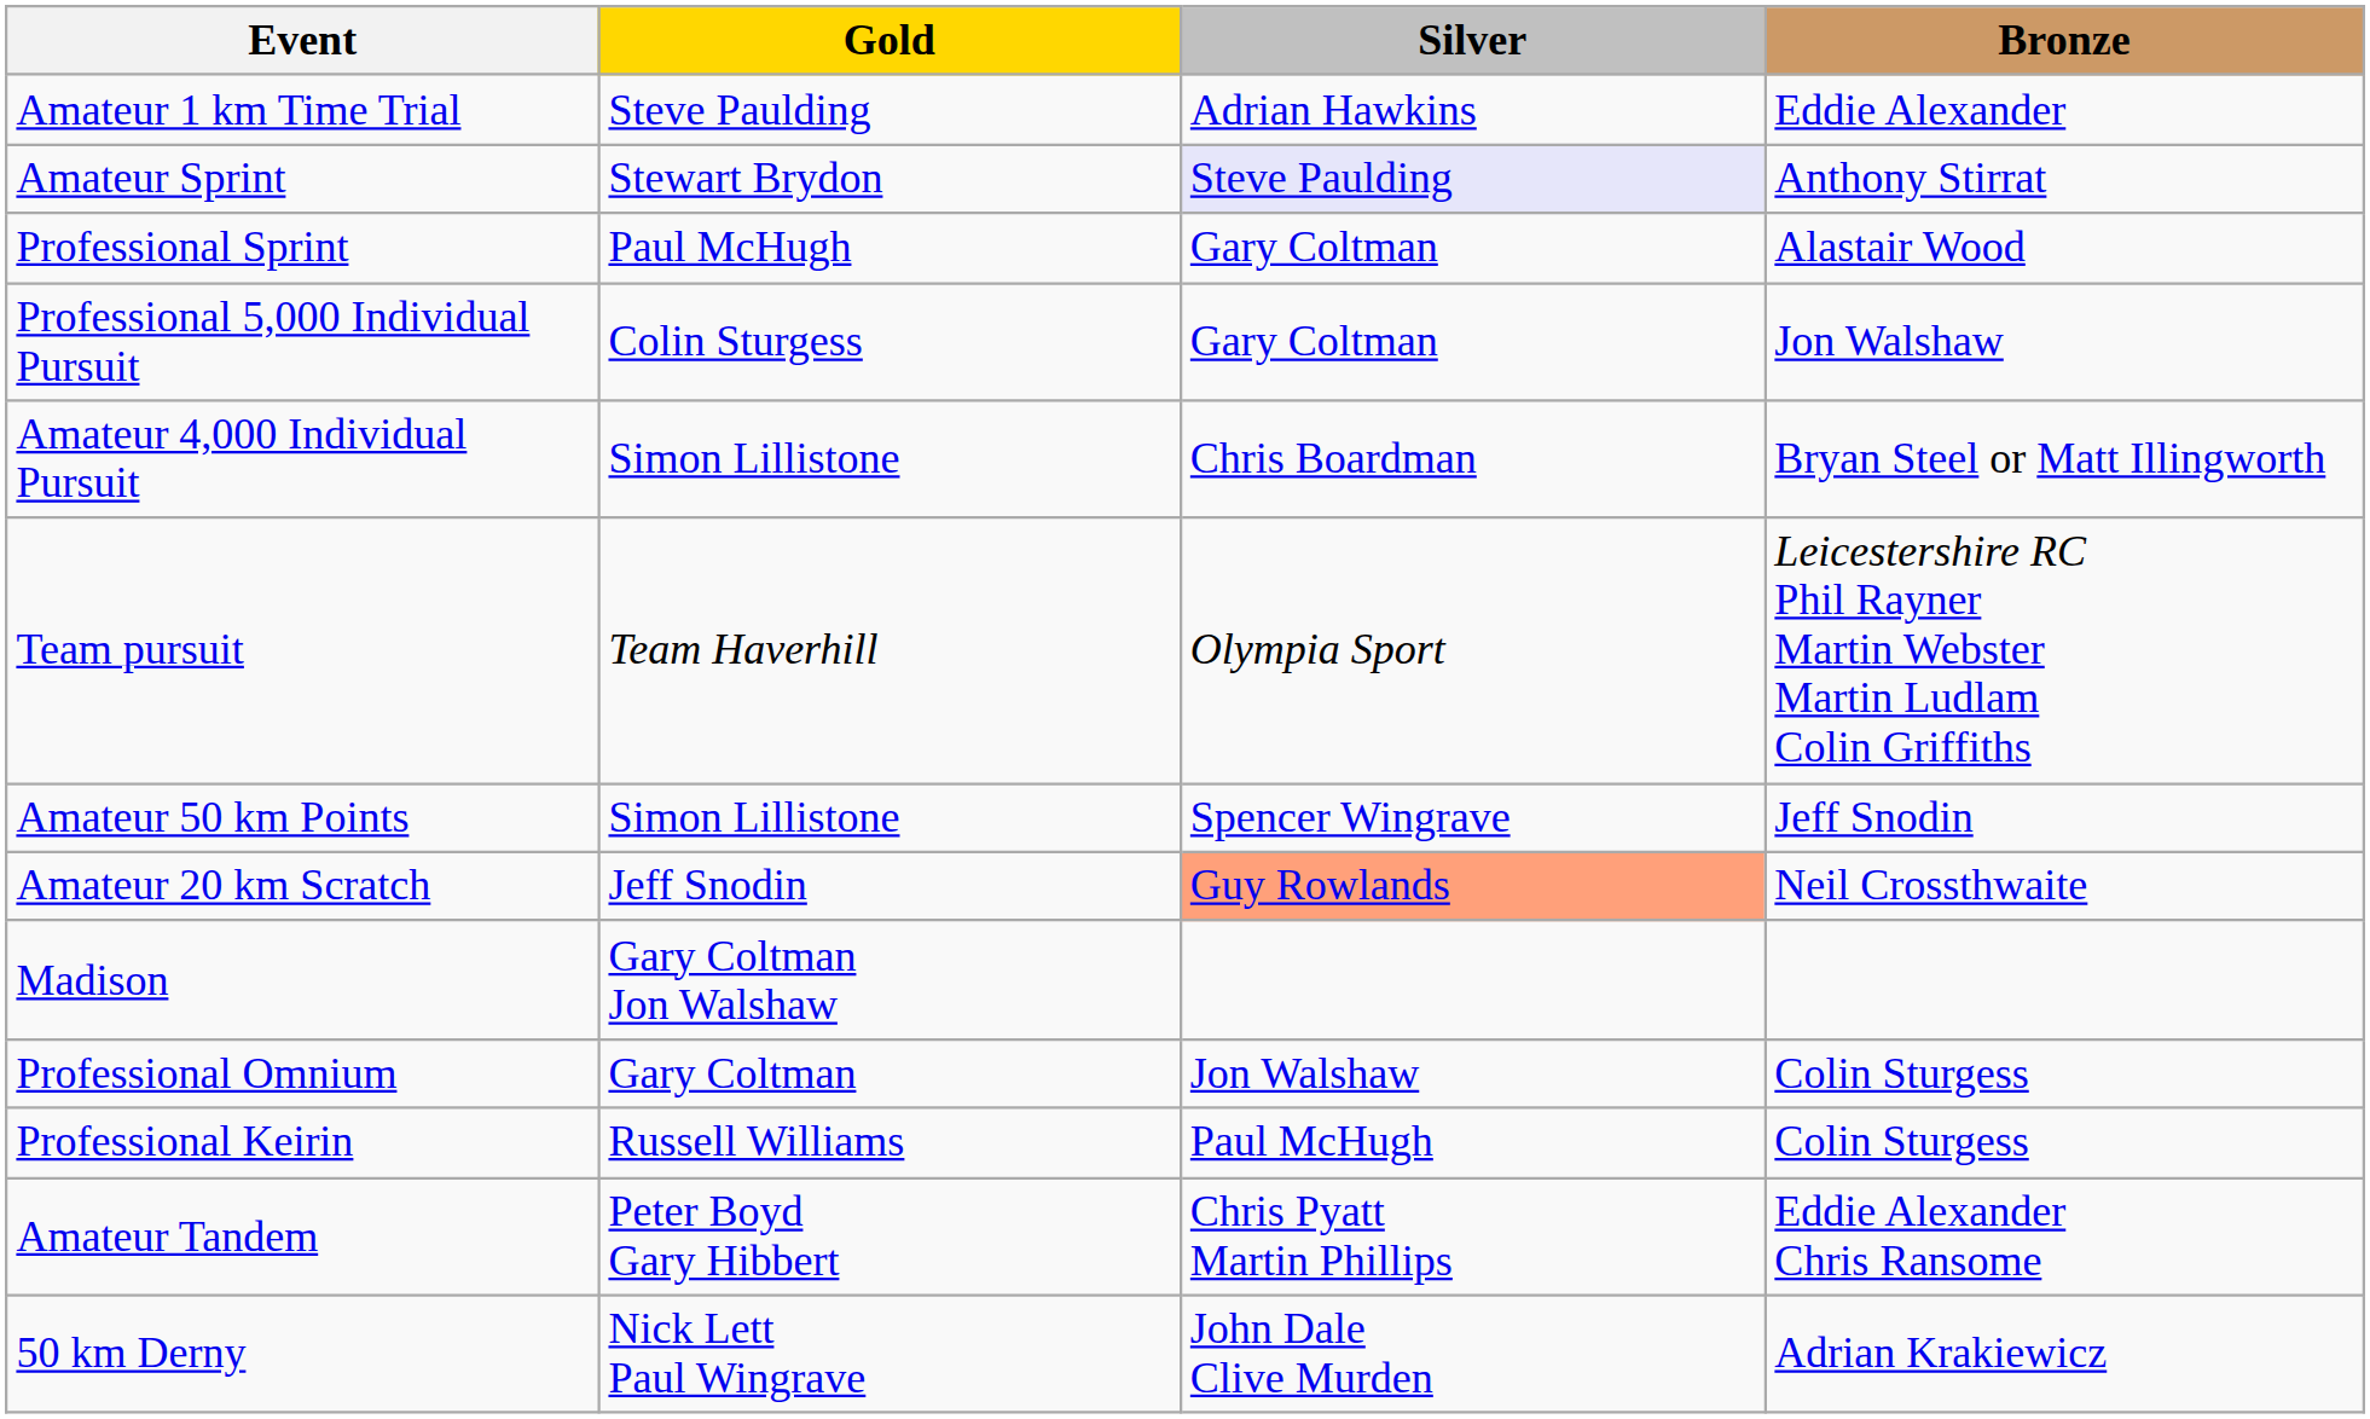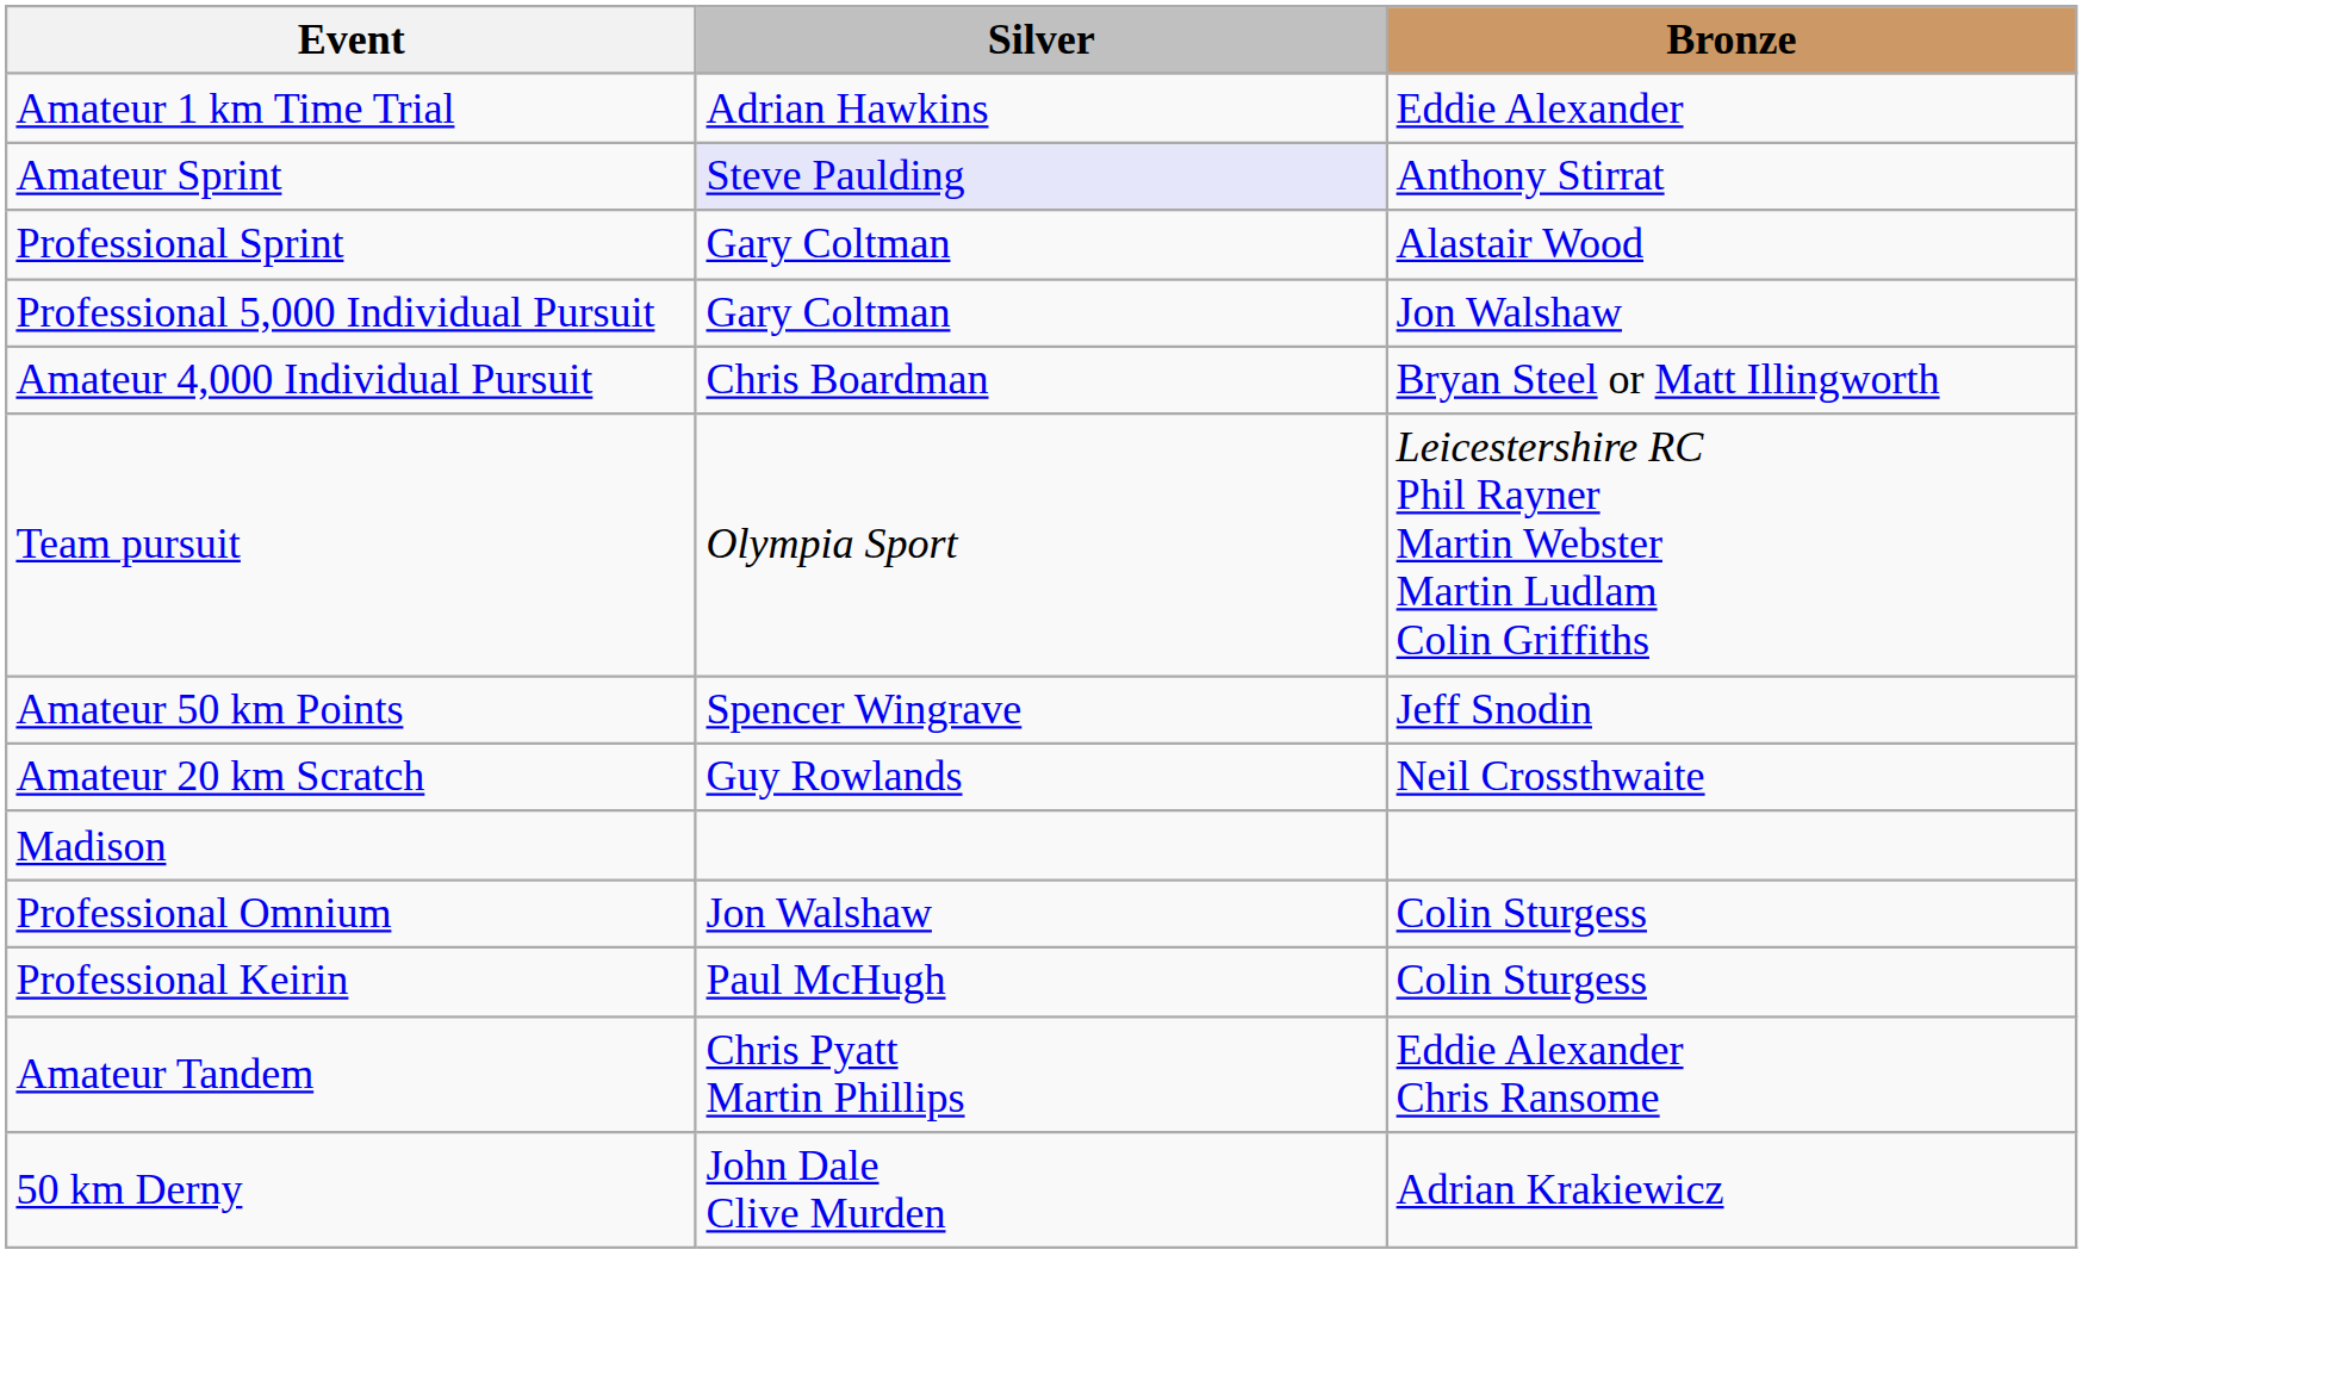 <table class="wikitable" style="font-size: 100%">
 <tr>
 <th width=250>Event</th>
-<th width=250 style="background-color: gold;">Gold</th>
 <th width=250 style="background-color: silver;">Silver</th>
 <th width=250 style="background-color: #cc9966;">Bronze</th>
 </tr>
 <tr>
 <td><a href='#'>Amateur 1 km Time Trial</a></td>
-<td><a href='#'>Steve Paulding</a></td>
 <td><a href='#'>Adrian Hawkins</a></td>
 <td><a href='#'>Eddie Alexander</a></td>
 </tr>
 <tr>
 <td><a href='#'>Amateur Sprint</a></td>
-<td><a href='#'>Stewart Brydon</a></td>
 <td style="background: lavender;"><a href='#'>Steve Paulding</a></td>
 <td><a href='#'>Anthony Stirrat</a></td>
 </tr>
 <tr>
 <td><a href='#'>Professional Sprint</a></td>
-<td><a href='#'>Paul McHugh</a></td>
 <td><a href='#'>Gary Coltman</a></td>
 <td><a href='#'>Alastair Wood</a></td>
 </tr>
 <tr>
 <td><a href='#'>Professional 5,000 Individual Pursuit</a></td>
-<td><a href='#'>Colin Sturgess</a></td>
 <td><a href='#'>Gary Coltman</a></td>
 <td><a href='#'>Jon Walshaw</a></td>
 </tr>
 <tr>
 <td><a href='#'>Amateur 4,000 Individual Pursuit</a></td>
-<td><a href='#'>Simon Lillistone</a></td>
 <td><a href='#'>Chris Boardman</a></td>
 <td><a href='#'>Bryan Steel</a> or <a href='#'>Matt Illingworth</a></td>
 </tr>
 <tr>
 <td><a href='#'>Team pursuit</a></td>
-<td><em>Team Haverhill</em><br></td>
 <td><em>Olympia Sport</em><br></td>
 <td><em>Leicestershire RC</em><br><a href='#'>Phil Rayner</a><br>    <a href='#'>Martin Webster</a><br> <a href='#'>Martin Ludlam</a> <br>    <a href='#'>Colin Griffiths</a></td>
 </tr>
 <tr>
 <td><a href='#'>Amateur 50 km Points</a></td>
-<td><a href='#'>Simon Lillistone</a></td>
 <td><a href='#'>Spencer Wingrave</a></td>
 <td><a href='#'>Jeff Snodin</a></td>
 </tr>
 <tr>
 <td><a href='#'>Amateur 20 km Scratch</a></td>
-<td><a href='#'>Jeff Snodin</a></td>
-<td style="background: lightsalmon;"><a href='#'>Guy Rowlands</a></td>
+<td><a href='#'>Guy Rowlands</a></td>
 <td><a href='#'>Neil Crossthwaite</a></td>
 </tr>
 <tr>
 <td><a href='#'>Madison</a></td>
-<td><a href='#'>Gary Coltman</a> <br> <a href='#'>Jon Walshaw</a></td>
 <td></td>
 <td></td>
 </tr>
 <tr>
 <td><a href='#'>Professional Omnium</a></td>
-<td><a href='#'>Gary Coltman</a></td>
 <td><a href='#'>Jon Walshaw</a></td>
 <td><a href='#'>Colin Sturgess</a></td>
 </tr>
 <tr>
 <td><a href='#'>Professional Keirin</a></td>
-<td><a href='#'>Russell Williams</a></td>
 <td><a href='#'>Paul McHugh</a></td>
 <td><a href='#'>Colin Sturgess</a></td>
 </tr>
 <tr>
 <td><a href='#'>Amateur Tandem</a></td>
-<td><a href='#'>Peter Boyd</a> <br> <a href='#'>Gary Hibbert</a></td>
 <td><a href='#'>Chris Pyatt</a> <br> <a href='#'>Martin Phillips</a></td>
 <td><a href='#'>Eddie Alexander</a><br><a href='#'>Chris Ransome</a></td>
 </tr>
 <tr>
 <td><a href='#'>50 km Derny</a></td>
-<td><a href='#'>Nick Lett</a><br><a href='#'>Paul Wingrave</a></td>
 <td><a href='#'>John Dale</a><br> <a href='#'>Clive Murden</a></td>
 <td><a href='#'>Adrian Krakiewicz</a><br></td>
 </tr>
 </table>
